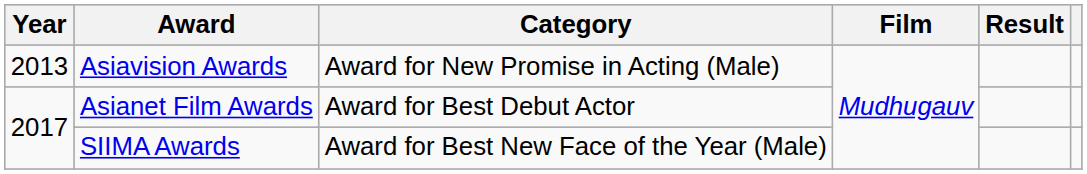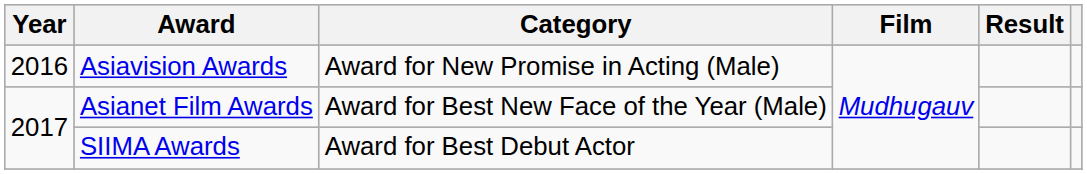 <table class="wikitable plainrowheaders">
 <tr>
 <th scope="col">Year</th>
 <th scope="col">Award</th>
 <th scope="col">Category</th>
 <th scope="col">Film</th>
 <th scope="col">Result</th>
 <th scope="col" class="unsortable"></th>
 </tr>
 <tr>
-<td>2013</td>
+<td>2016</td>
 <td><a href='#'>Asiavision Awards</a></td>
 <td>Award for New Promise in Acting (Male)</td>
 <td rowspan=3><em><a href='#'>Mudhugauv</a></em></td>
 <td></td>
 <td style="text-align:center;"></td>
 </tr>
 <tr>
 <td rowspan=2>2017</td>
 <td><a href='#'>Asianet Film Awards</a></td>
-<td>Award for Best Debut Actor</td>
+<td>Award for Best New Face of the Year (Male)</td>
 <td></td>
 <td style="text-align:center;"></td>
 </tr>
 <tr>
 <td><a href='#'>SIIMA Awards</a></td>
-<td>Award for Best New Face of the Year (Male)</td>
+<td>Award for Best Debut Actor</td>
 <td></td>
 <td style="text-align:center;"></td>
 </tr>
 </table>
